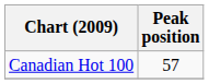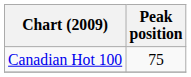 <table class="wikitable">
 <tr>
 <th>Chart (2009)</th>
 <th>Peak<br>position</th>
 </tr>
 <tr>
 <td><a href='#'>Canadian Hot 100</a></td>
-<td align="center">57</td>
+<td align="center">75</td>
 </tr>
 <tr>
 </tr>
 </table>
